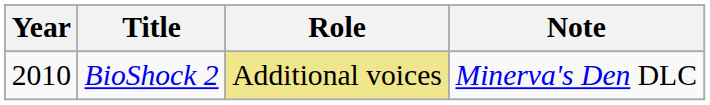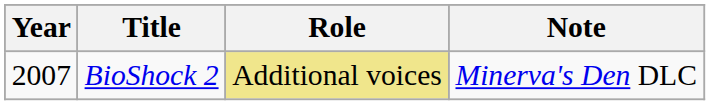 <table class="wikitable">
 <tr>
 <th>Year</th>
 <th>Title</th>
 <th>Role</th>
 <th>Note</th>
 </tr>
 <tr>
-<td>2010</td>
+<td>2007</td>
 <td><em><a href='#'>BioShock 2</a></em></td>
 <td style="background: khaki;">Additional voices</td>
 <td><em><a href='#'>Minerva's Den</a></em> DLC</td>
 </tr>
 </table>
